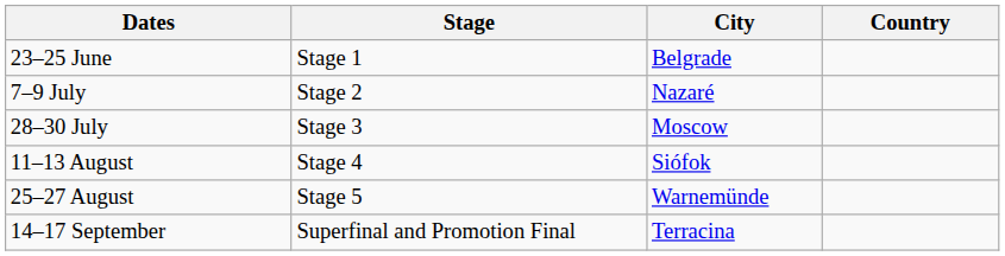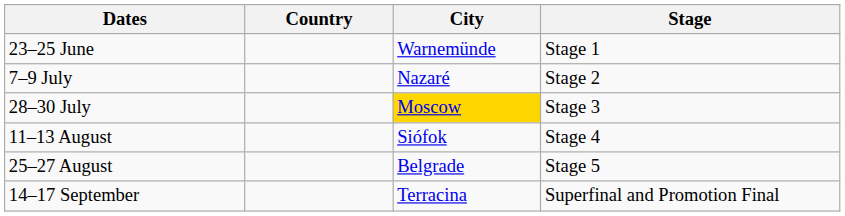 <table class="wikitable">
 <tr>
 <th width="200">Dates</th>
+<th width="120">Country</th>
+<th width="120">City</th>
 <th width="250">Stage</th>
-<th width="120">City</th>
-<th width="120">Country</th>
 </tr>
 <tr>
 <td>23–25 June</td>
+<td></td>
+<td><a href='#'>Warnemünde</a></td>
 <td>Stage 1</td>
-<td><a href='#'>Belgrade</a></td>
-<td></td>
 </tr>
 <tr>
 <td>7–9 July</td>
+<td></td>
+<td><a href='#'>Nazaré</a></td>
 <td>Stage 2</td>
-<td><a href='#'>Nazaré</a></td>
-<td></td>
 </tr>
 <tr>
 <td>28–30 July</td>
+<td></td>
+<td style="background: gold;"><a href='#'>Moscow</a></td>
 <td>Stage 3</td>
-<td><a href='#'>Moscow</a></td>
-<td></td>
 </tr>
 <tr>
 <td>11–13 August</td>
+<td></td>
+<td><a href='#'>Siófok</a></td>
 <td>Stage 4</td>
-<td><a href='#'>Siófok</a></td>
-<td></td>
 </tr>
 <tr>
 <td>25–27 August</td>
+<td></td>
+<td><a href='#'>Belgrade</a></td>
 <td>Stage 5</td>
-<td><a href='#'>Warnemünde</a></td>
-<td></td>
 </tr>
 <tr>
 <td>14–17 September</td>
+<td></td>
+<td><a href='#'>Terracina</a></td>
 <td>Superfinal and Promotion Final</td>
-<td><a href='#'>Terracina</a></td>
-<td></td>
 </tr>
 </table>
